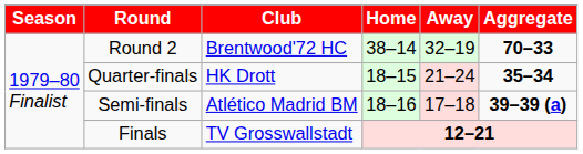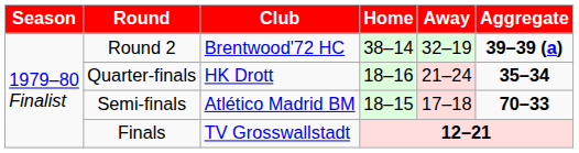 <table class="wikitable">
 <tr>
 <th style="color:white; background:#FF0000">Season</th>
 <th style="color:white; background:#FF0000">Round</th>
 <th style="color:white; background:#FF0000">Club</th>
 <th style="color:white; background:#FF0000">Home</th>
 <th style="color:white; background:#FF0000">Away</th>
 <th style="color:white; background:#FF0000">Aggregate</th>
 </tr>
 <tr>
 <td rowspan=4><a href='#'>1979–80</a><br> <em>Finalist</em></td>
 <td align=center>Round 2</td>
 <td> <a href='#'>Brentwood'72 HC</a></td>
 <td style="text-align:center; background:#dfd;">38–14</td>
 <td style="text-align:center; background:#dfd;">32–19</td>
-<td style="text-align:center;"><strong>70–33</strong></td>
+<td style="text-align:center;"><strong>39–39 (<a href='#'>a</a>)</strong></td>
 </tr>
 <tr>
 <td align=center>Quarter-finals</td>
 <td> <a href='#'>HK Drott</a></td>
-<td style="text-align:center; background:#dfd;">18–15</td>
+<td style="text-align:center; background:#dfd;">18–16</td>
 <td style="text-align:center; background:#fdd;">21–24</td>
 <td style="text-align:center;"><strong>35–34</strong></td>
 </tr>
 <tr>
 <td align=center>Semi-finals</td>
 <td> <a href='#'>Atlético Madrid BM</a></td>
-<td style="text-align:center; background:#dfd;">18–16</td>
+<td style="text-align:center; background:#dfd;">18–15</td>
 <td style="text-align:center; background:#fdd;">17–18</td>
-<td style="text-align:center;"><strong>39–39 (<a href='#'>a</a>)</strong></td>
+<td style="text-align:center;"><strong>70–33</strong></td>
 </tr>
 <tr>
 <td align=center>Finals</td>
 <td> <a href='#'>TV Grosswallstadt</a></td>
 <td colspan=3; style="text-align:center; background:#fdd;"><strong>12–21</strong></td>
 </tr>
 </table>
